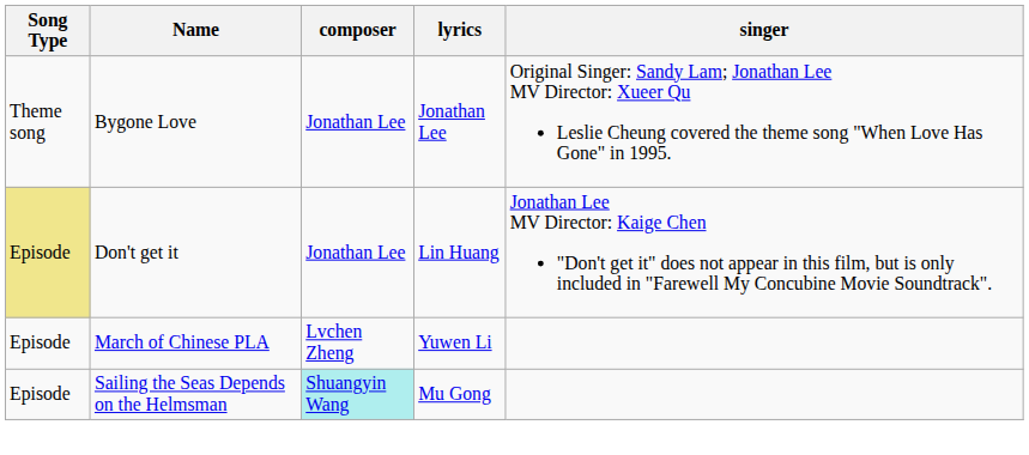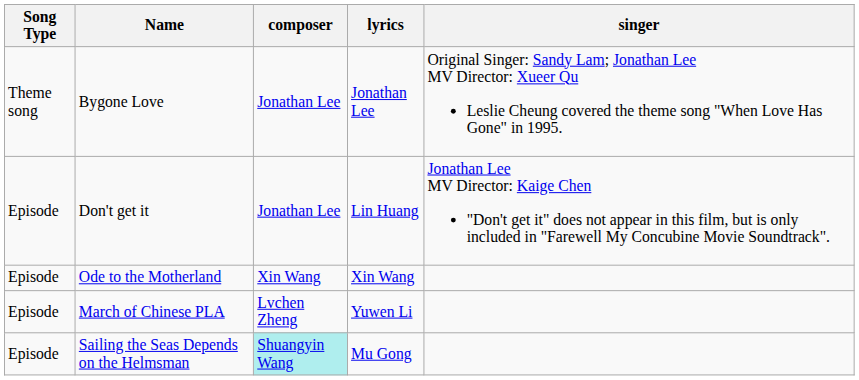 <table class="wikitable">
 <tr>
 <th>Song Type</th>
 <th>Name</th>
 <th>composer</th>
 <th>lyrics</th>
 <th>singer</th>
 </tr>
 <tr>
 <td>Theme song</td>
 <td>Bygone Love</td>
 <td><a href='#'>Jonathan Lee</a></td>
 <td><a href='#'>Jonathan Lee</a></td>
 <td>Original Singer: <a href='#'>Sandy Lam</a>; <a href='#'>Jonathan Lee</a><br>MV Director: <a href='#'>Xueer Qu</a><br><ul><li>Leslie Cheung covered the theme song "When Love Has Gone" in 1995.</li></ul></td>
 </tr>
 <tr>
-<td style="background: khaki;">Episode</td>
+<td>Episode</td>
 <td>Don't get it</td>
 <td><a href='#'>Jonathan Lee</a></td>
 <td><a href='#'>Lin Huang</a></td>
 <td><a href='#'>Jonathan Lee</a><br>MV Director: <a href='#'>Kaige Chen</a><br><ul><li>"Don't get it" does not appear in this film, but is only included in "Farewell My Concubine Movie Soundtrack".</li></ul></td>
+</tr>
+<tr>
+<td>Episode</td>
+<td><a href='#'>Ode to the Motherland</a></td>
+<td><a href='#'>Xin Wang</a></td>
+<td><a href='#'>Xin Wang</a></td>
+<td></td>
 </tr>
 <tr>
 <td>Episode</td>
 <td><a href='#'>March of Chinese PLA</a></td>
 <td><a href='#'>Lvchen Zheng</a></td>
 <td><a href='#'>Yuwen Li</a></td>
 <td></td>
 </tr>
 <tr>
 <td>Episode</td>
 <td><a href='#'>Sailing the Seas Depends on the Helmsman</a></td>
 <td style="background: paleturquoise;"><a href='#'>Shuangyin Wang</a></td>
 <td><a href='#'>Mu Gong</a></td>
 <td></td>
 </tr>
 </table>
